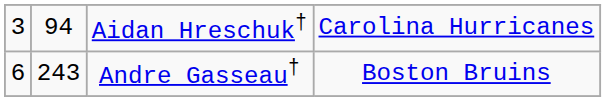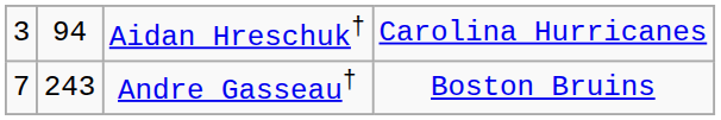 <table class="wikitable">
 <tr align="center" bgcolor="">
 <td>3</td>
 <td>94</td>
 <td><a href='#'>Aidan Hreschuk</a><sup>†</sup></td>
 <td><a href='#'>Carolina Hurricanes</a></td>
 </tr>
 <tr align="center" bgcolor="">
-<td>6</td>
+<td>7</td>
 <td>243</td>
 <td><a href='#'>Andre Gasseau</a><sup>†</sup></td>
 <td><a href='#'>Boston Bruins</a></td>
 </tr>
 </table>
